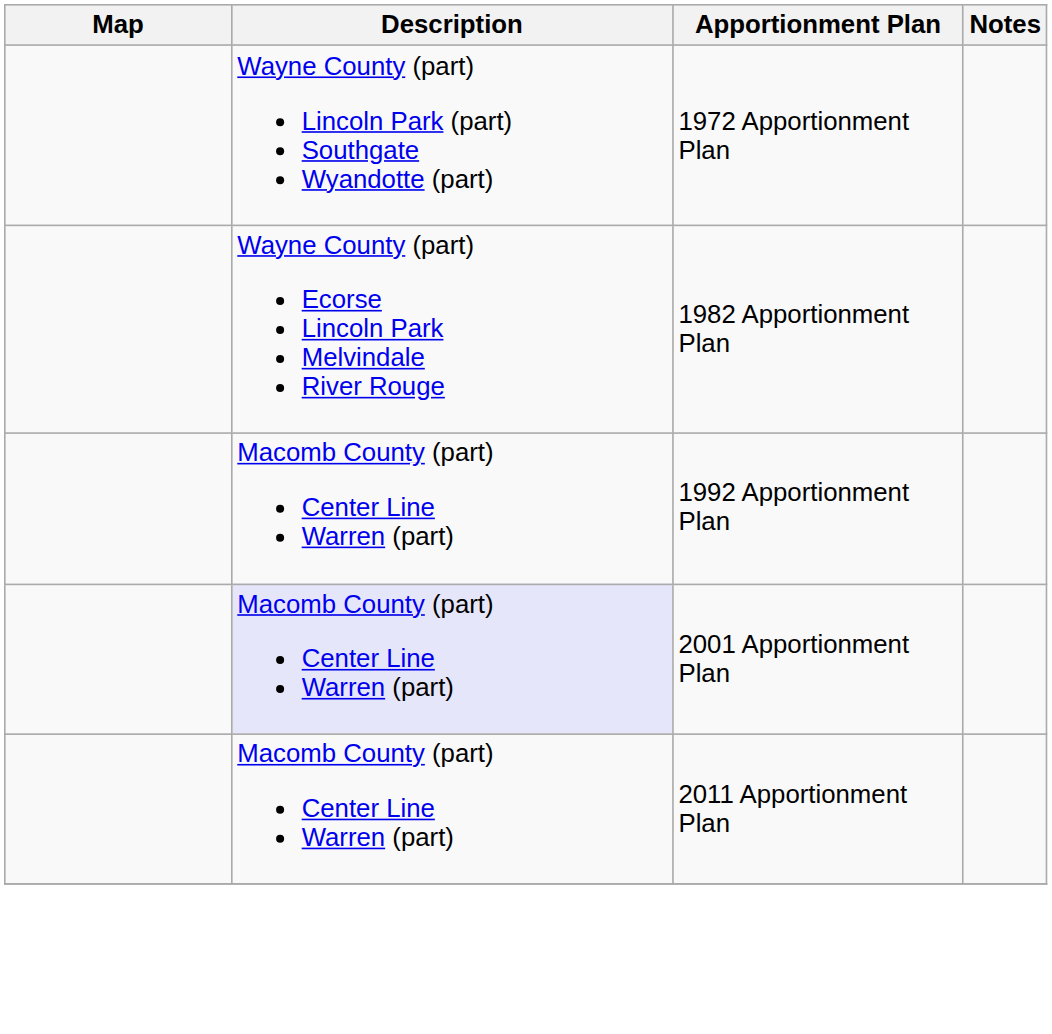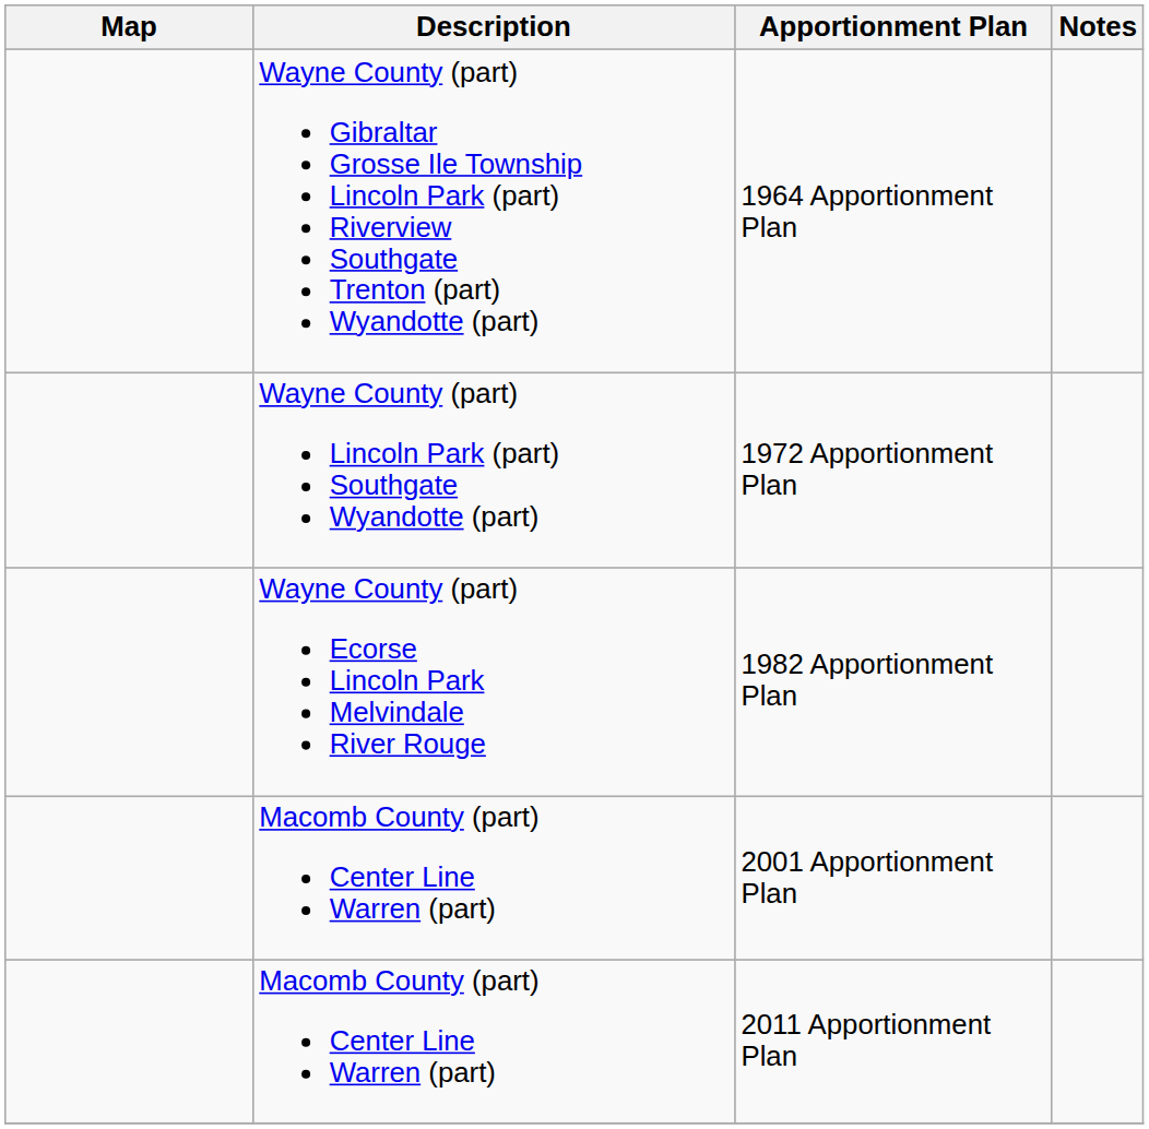 <table class="wikitable sortable">
 <tr>
 <th style="width:100pt;">Map</th>
 <th style="width:200pt;">Description</th>
 <th style="width:130pt;">Apportionment Plan</th>
 <th style="width:15pt;">Notes</th>
+</tr>
+<tr>
+<td></td>
+<td><a href='#'>Wayne County</a> (part)<br><ul><li><a href='#'>Gibraltar</a></li><li><a href='#'>Grosse Ile Township</a></li><li><a href='#'>Lincoln Park</a> (part)</li><li><a href='#'>Riverview</a></li><li><a href='#'>Southgate</a></li><li><a href='#'>Trenton</a> (part)</li><li><a href='#'>Wyandotte</a> (part)</li></ul></td>
+<td>1964 Apportionment Plan</td>
+<td></td>
 </tr>
 <tr>
 <td></td>
 <td><a href='#'>Wayne County</a> (part)<br><ul><li><a href='#'>Lincoln Park</a> (part)</li><li><a href='#'>Southgate</a></li><li><a href='#'>Wyandotte</a> (part)</li></ul></td>
 <td>1972 Apportionment Plan</td>
 <td></td>
 </tr>
 <tr>
 <td></td>
 <td><a href='#'>Wayne County</a> (part)<br><ul><li><a href='#'>Ecorse</a></li><li><a href='#'>Lincoln Park</a></li><li><a href='#'>Melvindale</a></li><li><a href='#'>River Rouge</a></li></ul></td>
 <td>1982 Apportionment Plan</td>
 <td></td>
 </tr>
 <tr>
 <td></td>
 <td><a href='#'>Macomb County</a> (part)<br><ul><li><a href='#'>Center Line</a></li><li><a href='#'>Warren</a> (part)</li></ul></td>
-<td>1992 Apportionment Plan</td>
-<td></td>
-</tr>
-<tr>
-<td></td>
-<td style="background: lavender;"><a href='#'>Macomb County</a> (part)<br><ul><li><a href='#'>Center Line</a></li><li><a href='#'>Warren</a> (part)</li></ul></td>
 <td>2001 Apportionment Plan</td>
 <td></td>
 </tr>
 <tr>
 <td></td>
 <td><a href='#'>Macomb County</a> (part)<br><ul><li><a href='#'>Center Line</a></li><li><a href='#'>Warren</a> (part)</li></ul></td>
 <td>2011 Apportionment Plan</td>
 <td></td>
 </tr>
 <tr>
 </tr>
 </table>
